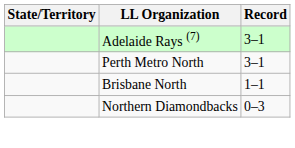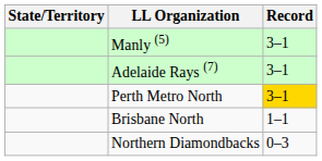 <table class="wikitable">
 <tr>
 <th>State/Territory</th>
 <th>LL Organization</th>
 <th>Record</th>
+</tr>
+<tr bgcolor=ccffcc>
+<td><strong></strong></td>
+<td>Manly <sup>(5)</sup></td>
+<td>3–1</td>
 </tr>
 <tr bgcolor=ccffcc>
 <td><strong></strong></td>
 <td>Adelaide Rays <sup>(7)</sup></td>
 <td>3–1</td>
 </tr>
 <tr>
 <td><strong></strong></td>
 <td>Perth Metro North</td>
-<td>3–1</td>
+<td style="background: gold;">3–1</td>
 </tr>
 <tr>
 <td><strong></strong></td>
 <td>Brisbane North</td>
 <td>1–1</td>
 </tr>
 <tr>
 <td><strong></strong></td>
 <td>Northern Diamondbacks</td>
 <td>0–3</td>
 </tr>
 </table>
